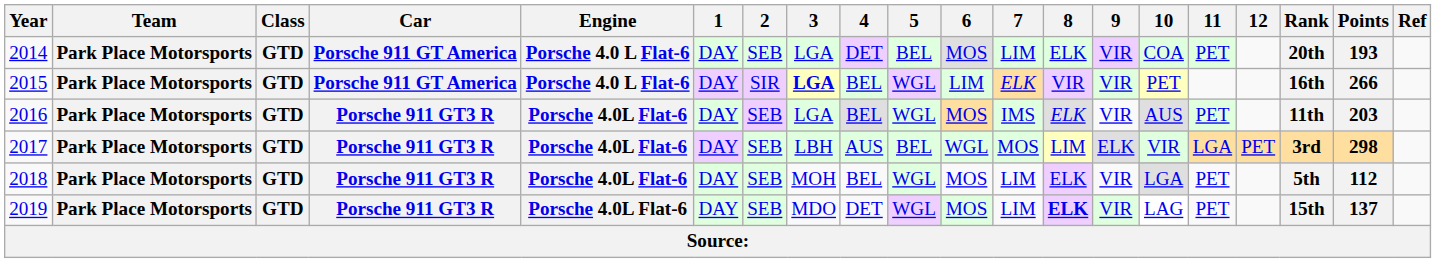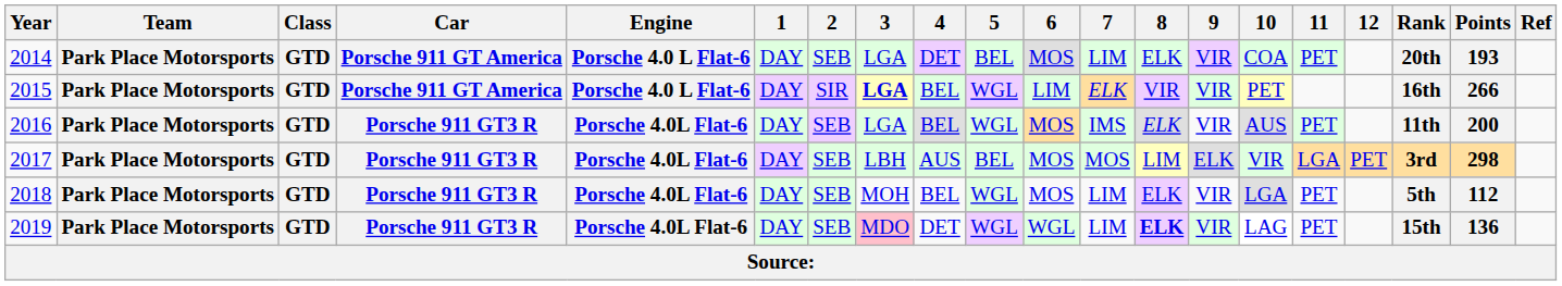 <table class="wikitable" style="text-align:center; font-size:90%">
 <tr>
 <th>Year</th>
 <th>Team</th>
 <th>Class</th>
 <th>Car</th>
 <th>Engine</th>
 <th>1</th>
 <th>2</th>
 <th>3</th>
 <th>4</th>
 <th>5</th>
 <th>6</th>
 <th>7</th>
 <th>8</th>
 <th>9</th>
 <th>10</th>
 <th>11</th>
 <th>12</th>
 <th>Rank</th>
 <th>Points</th>
 <th>Ref</th>
 </tr>
 <tr>
 <td><a href='#'>2014</a></td>
 <th>Park Place Motorsports</th>
 <th>GTD</th>
 <th><a href='#'>Porsche 911 GT America</a></th>
 <th><a href='#'>Porsche</a> 4.0 L <a href='#'>Flat-6</a></th>
 <td style="background:#DFFFDF;"><a href='#'>DAY</a><br></td>
 <td style="background:#DFFFDF;"><a href='#'>SEB</a><br></td>
 <td style="background:#DFFFDF;"><a href='#'>LGA</a><br></td>
 <td style="background:#EFCFFF;"><a href='#'>DET</a><br></td>
 <td style="background:#dfffdf;"><a href='#'>BEL</a><br></td>
 <td style="background:#DFDFDF;"><a href='#'>MOS</a><br></td>
 <td style="background:#dfffdf;"><a href='#'>LIM</a><br></td>
 <td style="background:#DFFFDF;"><a href='#'>ELK</a><br></td>
 <td style="background:#EFCFFF;"><a href='#'>VIR</a><br></td>
 <td style="background:#dfffdf;"><a href='#'>COA</a><br></td>
 <td style="background:#DFFFDF;"><a href='#'>PET</a><br></td>
 <td></td>
 <th>20th</th>
 <th>193</th>
 <td></td>
 </tr>
 <tr>
 <td><a href='#'>2015</a></td>
 <th>Park Place Motorsports</th>
 <th>GTD</th>
 <th><a href='#'>Porsche 911 GT America</a></th>
 <th><a href='#'>Porsche</a> 4.0 L <a href='#'>Flat-6</a></th>
 <td style="background:#efcfff;"><a href='#'>DAY</a><br></td>
 <td style="background:#efcfff;"><a href='#'>SIR</a><br></td>
 <td style="background:#ffffbf;"><strong><a href='#'>LGA</a><br></strong></td>
 <td style="background:#dfffdf;"><a href='#'>BEL</a><br></td>
 <td style="background:#efcfff;"><a href='#'>WGL</a><br></td>
 <td style="background:#dfffdf;"><a href='#'>LIM</a><br></td>
 <td style="background:#ffdf9f;"><em><a href='#'>ELK</a><br></em></td>
 <td style="background:#efcfff;"><a href='#'>VIR</a><br></td>
 <td style="background:#dfffdf;"><a href='#'>VIR</a> <br></td>
 <td style="background:#ffffbf;"><a href='#'>PET</a><br></td>
 <td></td>
 <td></td>
 <th>16th</th>
 <th>266</th>
 <td></td>
 </tr>
 <tr>
 <td><a href='#'>2016</a></td>
 <th>Park Place Motorsports</th>
 <th>GTD</th>
 <th><a href='#'>Porsche 911 GT3 R</a></th>
 <th><a href='#'>Porsche</a> 4.0L <a href='#'>Flat-6</a></th>
 <td style="background:#dfffdf;"><a href='#'>DAY</a><br></td>
 <td style="background:#efcfff;"><a href='#'>SEB</a><br></td>
 <td style="background:#dfffdf;"><a href='#'>LGA</a><br></td>
 <td style="background:#dfdfdf;"><a href='#'>BEL</a><br></td>
 <td style="background:#dfffdf;"><a href='#'>WGL</a><br></td>
 <td style="background:#ffdf9f;"><a href='#'>MOS</a><br></td>
 <td style="background:#dfffdf;"><a href='#'>IMS</a><br></td>
 <td style="background:#dfdfdf;"><em><a href='#'>ELK</a></em><br></td>
 <td><a href='#'>VIR</a></td>
 <td style="background:#dfdfdf;"><a href='#'>AUS</a><br></td>
 <td style="background:#dfffdf;"><a href='#'>PET</a><br></td>
 <td></td>
 <th>11th</th>
-<th>203</th>
+<th>200</th>
 <td></td>
 </tr>
 <tr>
 <td><a href='#'>2017</a></td>
 <th>Park Place Motorsports</th>
 <th>GTD</th>
 <th><a href='#'>Porsche 911 GT3 R</a></th>
 <th><a href='#'>Porsche</a> 4.0L <a href='#'>Flat-6</a></th>
 <td style="background:#efcfff;"><a href='#'>DAY</a><br></td>
 <td style="background:#dfffdf;"><a href='#'>SEB</a><br></td>
 <td style="background:#dfffdf;"><a href='#'>LBH</a><br></td>
 <td style="background:#dfffdf;"><a href='#'>AUS</a><br></td>
 <td style="background:#dfffdf;"><a href='#'>BEL</a><br></td>
-<td style="background:#dfffdf;"><a href='#'>WGL</a><br></td>
+<td style="background:#dfffdf;"><a href='#'>MOS</a> <br></td>
 <td style="background:#dfffdf;"><a href='#'>MOS</a><br></td>
 <td style="background:#ffffbf;"><a href='#'>LIM</a><br></td>
 <td style="background:#dfdfdf;"><a href='#'>ELK</a><br></td>
 <td style="background:#dfffdf;"><a href='#'>VIR</a><br></td>
 <td style="background:#ffdf9f;"><a href='#'>LGA</a><br></td>
 <td style="background:#ffdf9f;"><a href='#'>PET</a><br></td>
 <th style="background:#ffdf9f;">3rd</th>
 <th style="background:#ffdf9f;">298</th>
 <td></td>
 </tr>
 <tr>
 <td><a href='#'>2018</a></td>
 <th>Park Place Motorsports</th>
 <th>GTD</th>
 <th><a href='#'>Porsche 911 GT3 R</a></th>
 <th><a href='#'>Porsche</a> 4.0L <a href='#'>Flat-6</a></th>
 <td style="background:#dfffdf;"><a href='#'>DAY</a><br></td>
 <td style="background:#dfffdf;"><a href='#'>SEB</a><br></td>
 <td><a href='#'>MOH</a></td>
 <td><a href='#'>BEL</a></td>
 <td style="background:#dfffdf;"><a href='#'>WGL</a><br></td>
 <td><a href='#'>MOS</a></td>
 <td><a href='#'>LIM</a></td>
 <td style="background:#efcfff;"><a href='#'>ELK</a><br></td>
 <td><a href='#'>VIR</a></td>
 <td style="background:#dfdfdf;"><a href='#'>LGA</a><br></td>
 <td><a href='#'>PET</a></td>
 <td></td>
 <th>5th</th>
 <th>112</th>
 <td></td>
 </tr>
 <tr>
 <td><a href='#'>2019</a></td>
 <th>Park Place Motorsports</th>
 <th>GTD</th>
 <th><a href='#'>Porsche 911 GT3 R</a></th>
 <th><a href='#'>Porsche</a> 4.0L Flat-6</th>
 <td style="background:#dfffdf;"><a href='#'>DAY</a> <br></td>
 <td style="background:#dfffdf;"><a href='#'>SEB</a> <br></td>
-<td><a href='#'>MDO</a> <br></td>
+<td style="background: pink;"><a href='#'>MDO</a> <br></td>
 <td><a href='#'>DET</a> <br></td>
 <td style="background:#efcfff;"><a href='#'>WGL</a> <br></td>
-<td style="background:#dfffdf;"><a href='#'>MOS</a> <br></td>
+<td style="background:#dfffdf;"><a href='#'>WGL</a><br></td>
 <td><a href='#'>LIM</a> <br></td>
 <td style="background:#efcfff;"><strong><a href='#'>ELK</a> <br></strong></td>
 <td style="background:#dfffdf;"><a href='#'>VIR</a> <br></td>
 <td style="background:#ffffff;"><a href='#'>LAG</a> <br></td>
 <td><a href='#'>PET</a> <br></td>
 <td></td>
 <th>15th</th>
-<th>137</th>
+<th>136</th>
 <td></td>
 </tr>
 <tr>
 <th colspan="20">Source:</th>
 </tr>
 </table>
